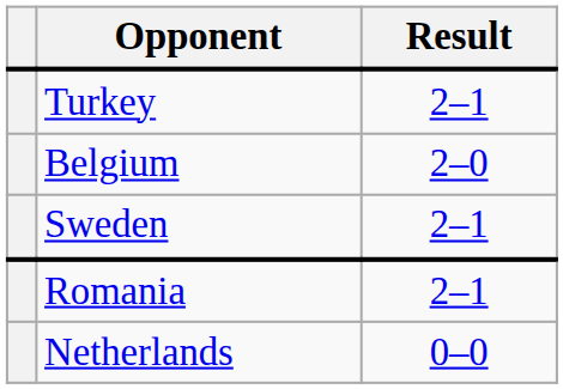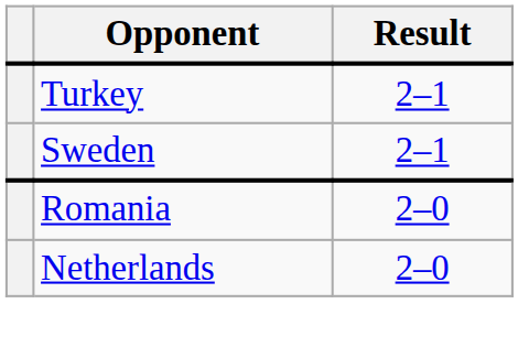 <table class="wikitable plainrowheaders" style="text-align:center;margin-left:1em;float:right;clear:right;min-width:226px">
 <tr>
 <th scope="col"></th>
 <th scope="col">Opponent</th>
 <th scope="col">Result</th>
 </tr>
 <tr style="border-top:2px solid black">
 <th scope="row" style="text-align:center"></th>
 <td align="left"><a href='#'>Turkey</a></td>
 <td><a href='#'>2–1</a></td>
 </tr>
 <tr>
 <th scope="row" style="text-align:center"></th>
-<td align="left"><a href='#'>Belgium</a></td>
-<td><a href='#'>2–0</a></td>
-</tr>
-<tr>
-<th scope="row" style="text-align:center"></th>
 <td align="left"><a href='#'>Sweden</a></td>
 <td><a href='#'>2–1</a></td>
 </tr>
 <tr style="border-top:2px solid black">
 <th scope="row" style="text-align:center"></th>
 <td align="left"><a href='#'>Romania</a></td>
-<td><a href='#'>2–1</a></td>
+<td><a href='#'>2–0</a></td>
 </tr>
 <tr>
 <th scope="row" style="text-align:center"></th>
 <td align="left"><a href='#'>Netherlands</a></td>
-<td><a href='#'>0–0</a>  </td>
+<td><a href='#'>2–0</a></td>
 </tr>
 </table>
